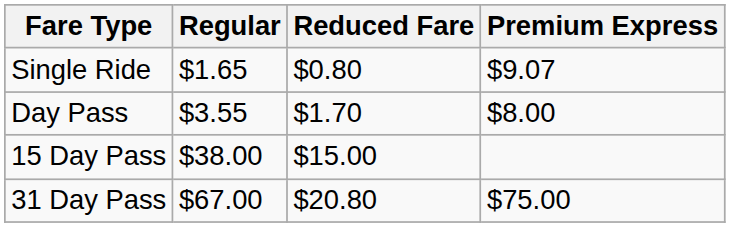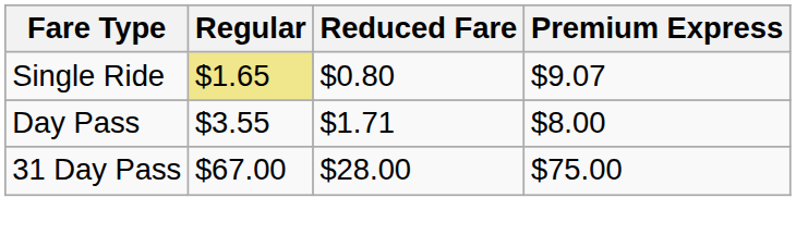 <table class="wikitable">
 <tr>
 <th>Fare Type</th>
 <th>Regular</th>
 <th>Reduced Fare</th>
 <th>Premium Express</th>
 </tr>
 <tr>
 <td>Single Ride</td>
-<td>$1.65</td>
+<td style="background: khaki;">$1.65</td>
 <td>$0.80</td>
 <td>$9.07</td>
 </tr>
 <tr>
 <td>Day Pass</td>
 <td>$3.55</td>
-<td>$1.70</td>
+<td>$1.71</td>
 <td>$8.00</td>
-</tr>
-<tr>
-<td>15 Day Pass</td>
-<td>$38.00</td>
-<td>$15.00</td>
-<td></td>
 </tr>
 <tr>
 <td>31 Day Pass</td>
 <td>$67.00</td>
-<td>$20.80</td>
+<td>$28.00</td>
 <td>$75.00</td>
 </tr>
 </table>
